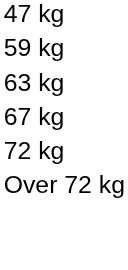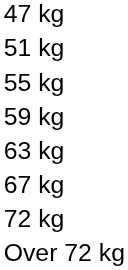 <table>
 <tr>
 <td>47 kg</td>
+<td></td>
+<td></td>
+<td><br></td>
+</tr>
+<tr>
+<td>51 kg</td>
+<td></td>
+<td></td>
+<td><br></td>
+</tr>
+<tr>
+<td>55 kg</td>
 <td></td>
 <td></td>
 <td><br></td>
 </tr>
 <tr>
 <td>59 kg</td>
 <td></td>
 <td></td>
 <td><br></td>
 </tr>
 <tr>
 <td>63 kg</td>
 <td></td>
 <td></td>
 <td><br></td>
 </tr>
 <tr>
 <td>67 kg</td>
 <td></td>
 <td></td>
 <td><br></td>
 </tr>
 <tr>
 <td>72 kg</td>
 <td></td>
 <td></td>
 <td><br></td>
 </tr>
 <tr>
 <td>Over 72 kg</td>
 <td></td>
 <td></td>
 <td><br></td>
 </tr>
 </table>
